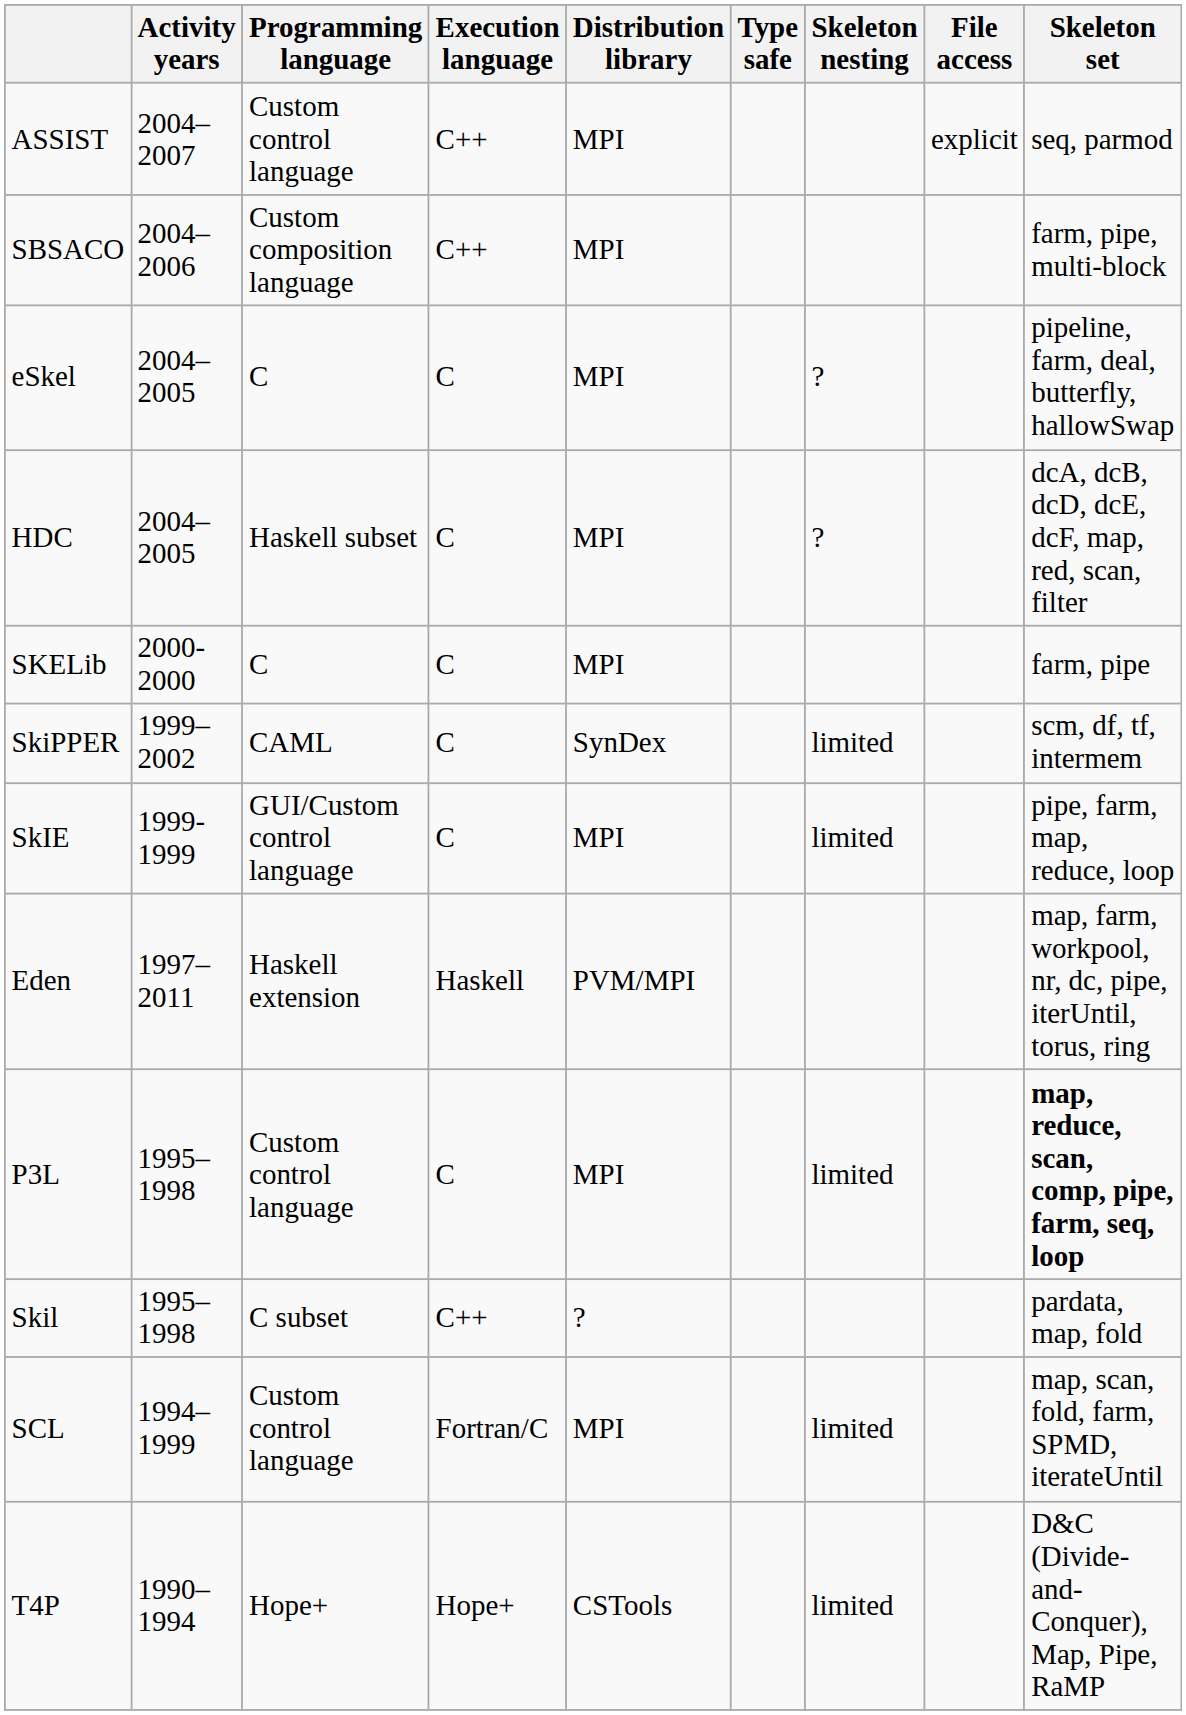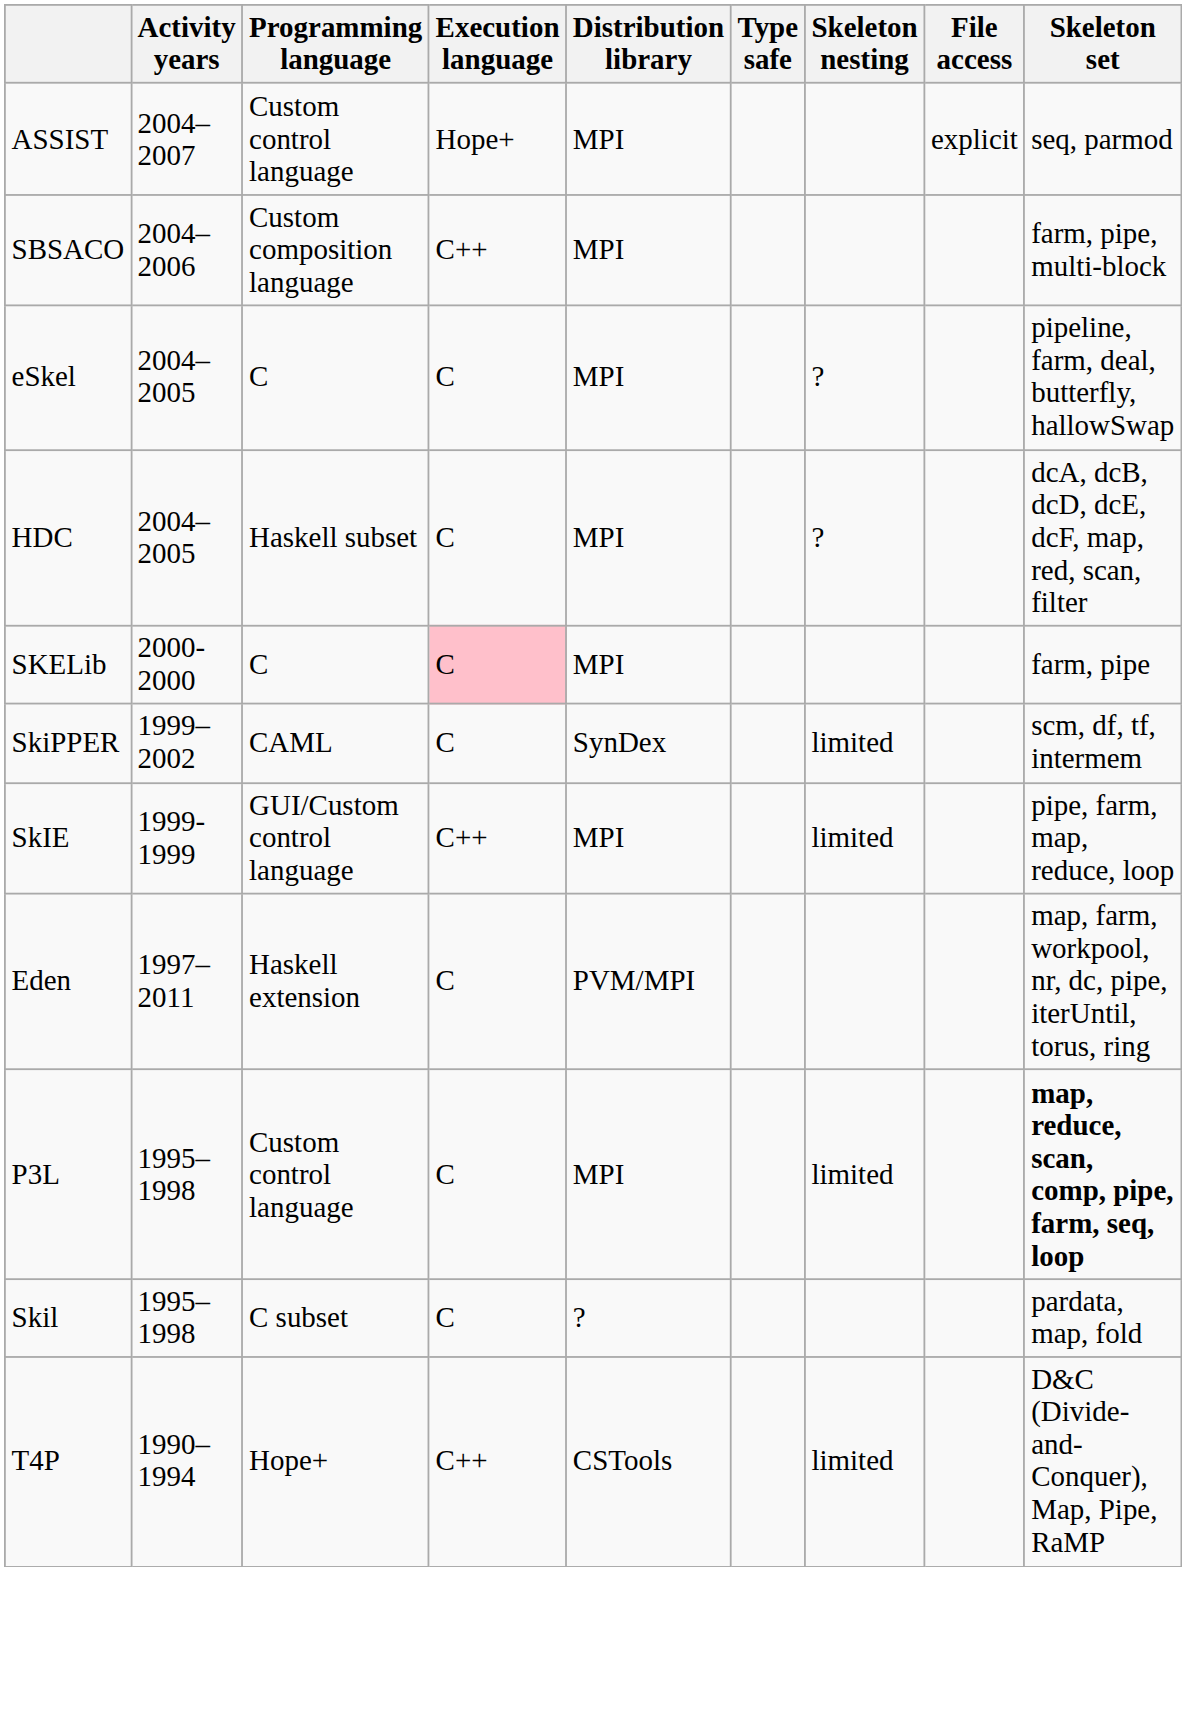 <table class="wikitable" border="1">
 <tr>
 <th></th>
 <th>Activity years</th>
 <th>Programming language</th>
 <th>Execution language</th>
 <th>Distribution library</th>
 <th>Type safe</th>
 <th>Skeleton nesting</th>
 <th>File access</th>
 <th>Skeleton set</th>
 </tr>
 <tr>
 <td>ASSIST</td>
 <td>2004–2007</td>
 <td>Custom control language</td>
-<td>C++</td>
+<td>Hope+</td>
 <td>MPI</td>
 <td></td>
 <td></td>
 <td>explicit</td>
 <td>seq, parmod</td>
 </tr>
 <tr>
 <td>SBSACO</td>
 <td>2004–2006</td>
 <td>Custom composition language</td>
 <td>C++</td>
 <td>MPI</td>
 <td></td>
 <td></td>
 <td></td>
 <td>farm, pipe, multi-block</td>
 </tr>
 <tr>
 <td>eSkel</td>
 <td>2004–2005</td>
 <td>C</td>
 <td>C</td>
 <td>MPI</td>
 <td></td>
 <td>?</td>
 <td></td>
 <td>pipeline, farm, deal, butterfly, hallowSwap</td>
 </tr>
 <tr>
 <td>HDC</td>
 <td>2004–2005</td>
 <td>Haskell subset</td>
 <td>C</td>
 <td>MPI</td>
 <td></td>
 <td>?</td>
 <td></td>
 <td>dcA, dcB, dcD, dcE, dcF, map, red, scan, filter</td>
 </tr>
 <tr>
 <td>SKELib</td>
 <td>2000-2000</td>
 <td>C</td>
-<td>C</td>
+<td style="background: pink;">C</td>
 <td>MPI</td>
 <td></td>
 <td></td>
 <td></td>
 <td>farm, pipe</td>
 </tr>
 <tr>
 <td>SkiPPER</td>
 <td>1999–2002</td>
 <td>CAML</td>
 <td>C</td>
 <td>SynDex</td>
 <td></td>
 <td>limited</td>
 <td></td>
 <td>scm, df, tf, intermem</td>
 </tr>
 <tr>
 <td>SkIE</td>
 <td>1999-1999</td>
 <td>GUI/Custom control language</td>
-<td>C</td>
+<td>C++</td>
 <td>MPI</td>
 <td></td>
 <td>limited</td>
 <td></td>
 <td>pipe, farm, map, reduce, loop</td>
 </tr>
 <tr>
 <td>Eden</td>
 <td>1997–2011</td>
 <td>Haskell extension</td>
-<td>Haskell</td>
+<td>C</td>
 <td>PVM/MPI</td>
 <td></td>
 <td></td>
 <td></td>
 <td>map, farm, workpool, nr, dc, pipe, iterUntil, torus, ring</td>
 </tr>
 <tr>
 <td>P3L</td>
 <td>1995–1998</td>
 <td>Custom control language</td>
 <td>C</td>
 <td>MPI</td>
 <td></td>
 <td>limited</td>
 <td></td>
 <td><strong>map, reduce, scan, comp, pipe, farm, seq, loop</strong></td>
 </tr>
 <tr>
 <td>Skil</td>
 <td>1995–1998</td>
 <td>C subset</td>
-<td>C++</td>
+<td>C</td>
 <td>?</td>
 <td></td>
 <td></td>
 <td></td>
 <td>pardata, map, fold</td>
 </tr>
 <tr>
-<td>SCL</td>
-<td>1994–1999</td>
-<td>Custom control language</td>
-<td>Fortran/C</td>
-<td>MPI</td>
-<td></td>
-<td>limited</td>
-<td></td>
-<td>map, scan, fold, farm, SPMD, iterateUntil</td>
-</tr>
-<tr>
 <td>T4P</td>
 <td>1990–1994</td>
 <td>Hope+</td>
-<td>Hope+</td>
+<td>C++</td>
 <td>CSTools</td>
 <td></td>
 <td>limited</td>
 <td></td>
 <td>D&C (Divide-and-Conquer), Map, Pipe, RaMP</td>
 </tr>
 </table>
